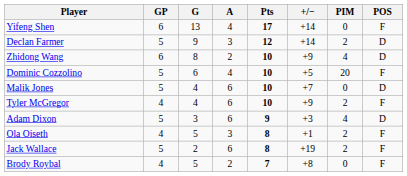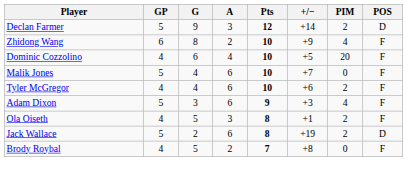 <table class="wikitable sortable" style="text-align:center;">
 <tr>
 <th style="width:225px;">Player</th>
 <th style="width:50px;">GP</th>
 <th style="width:50px;">G</th>
 <th style="width:50px;">A</th>
 <th style="width:60px;">Pts</th>
 <th style="width:60px;">+/−</th>
 <th style="width:50px;">PIM</th>
 <th style="width:60px;">POS</th>
-</tr>
-<tr>
-<td align="left"> <a href='#'>Yifeng Shen</a></td>
-<td>6</td>
-<td>13</td>
-<td>4</td>
-<td><strong>17</strong></td>
-<td>+14</td>
-<td>0</td>
-<td>F</td>
 </tr>
 <tr>
 <td align="left"> <a href='#'>Declan Farmer</a></td>
 <td>5</td>
 <td>9</td>
 <td>3</td>
 <td><strong>12</strong></td>
 <td>+14</td>
 <td>2</td>
 <td>D</td>
 </tr>
 <tr>
 <td align="left"> <a href='#'>Zhidong Wang</a></td>
 <td>6</td>
 <td>8</td>
 <td>2</td>
 <td><strong>10</strong></td>
 <td>+9</td>
 <td>4</td>
-<td>D</td>
+<td>F</td>
 </tr>
 <tr>
 <td align="left"> <a href='#'>Dominic Cozzolino</a></td>
-<td>5</td>
+<td>4</td>
 <td>6</td>
 <td>4</td>
 <td><strong>10</strong></td>
 <td>+5</td>
 <td>20</td>
 <td>F</td>
 </tr>
 <tr>
 <td align="left"> <a href='#'>Malik Jones</a></td>
 <td>5</td>
 <td>4</td>
 <td>6</td>
 <td><strong>10</strong></td>
 <td>+7</td>
 <td>0</td>
-<td>D</td>
+<td>F</td>
 </tr>
 <tr>
 <td align="left"> <a href='#'>Tyler McGregor</a></td>
 <td>4</td>
 <td>4</td>
 <td>6</td>
 <td><strong>10</strong></td>
-<td>+9</td>
+<td>+6</td>
 <td>2</td>
 <td>F</td>
 </tr>
 <tr>
 <td align="left"> <a href='#'>Adam Dixon</a></td>
 <td>5</td>
 <td>3</td>
 <td>6</td>
 <td><strong>9</strong></td>
 <td>+3</td>
 <td>4</td>
-<td>D</td>
+<td>F</td>
 </tr>
 <tr>
 <td align="left"> <a href='#'>Ola Oiseth</a></td>
 <td>4</td>
 <td>5</td>
 <td>3</td>
 <td><strong>8</strong></td>
 <td>+1</td>
 <td>2</td>
 <td>F</td>
 </tr>
 <tr>
 <td align="left"> <a href='#'>Jack Wallace</a></td>
 <td>5</td>
 <td>2</td>
 <td>6</td>
 <td><strong>8</strong></td>
 <td>+19</td>
 <td>2</td>
-<td>F</td>
+<td>D</td>
 </tr>
 <tr>
 <td align="left"> <a href='#'>Brody Roybal</a></td>
 <td>4</td>
 <td>5</td>
 <td>2</td>
 <td><strong>7</strong></td>
 <td>+8</td>
 <td>0</td>
 <td>F</td>
 </tr>
 </table>
